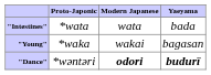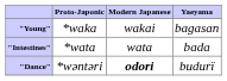 <table border="1" cellpadding="2" cellspacing=0 border=" 1px solid #88a" style="margin: auto; border-collapse: collapse; text-align: center">
 <tr style="background: #ccf; font-size: x-small; vertical-align: top;">
 <th></th>
 <th>Proto-Japonic</th>
 <th>Modern Japanese</th>
 <th>Yaeyama</th>
 </tr>
 <tr>
+<th style="font-size: x-small; background: #ccf; text-align: right;">"Young"</th>
+<td><em>*waka</em></td>
+<td><em>wakai</em></td>
+<td><em>bagasan</em></td>
+</tr>
+<tr>
 <th style="font-size: x-small; background: #ccf; text-align: right;">"Intestines"</th>
 <td><em>*wata</em></td>
 <td><em>wata</em></td>
 <td><em>bada</em></td>
 </tr>
 <tr>
-<th style="font-size: x-small; background: #ccf; text-align: right;">"Young"</th>
-<td><em>*waka</em></td>
-<td><em>wakai</em></td>
-<td><em>bagasan</em></td>
-</tr>
-<tr>
 <th style="font-size: x-small; background: #ccf; text-align: right;">"Dance"</th>
 <td><em>*wəntəri</em></td>
 <td><strong><em>odori</em></strong></td>
-<td><strong><em>budurï</em></strong></td>
+<td><em>budurï</em></td>
 </tr>
 </table>
